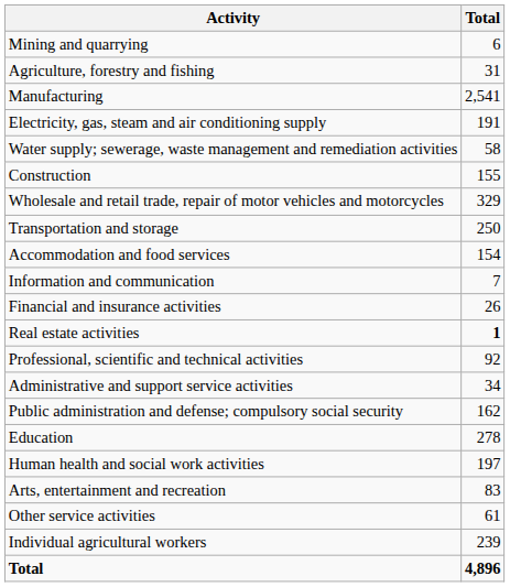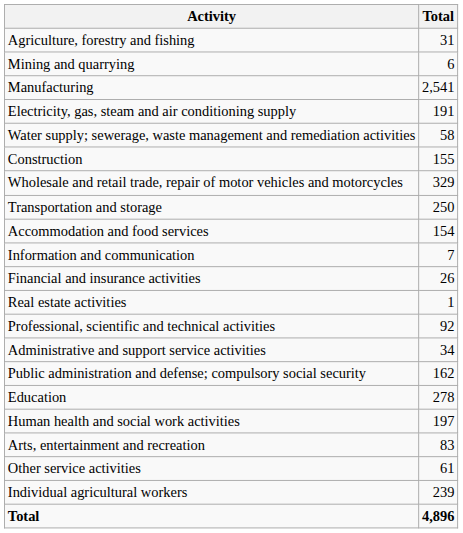 <table class="wikitable sortable" style="font-size:95%;">
 <tr>
 <th>Activity</th>
 <th>Total</th>
 </tr>
 <tr>
+<td>Agriculture, forestry and fishing</td>
+<td align="right">31</td>
+</tr>
+<tr>
 <td>Mining and quarrying</td>
 <td align="right">6</td>
-</tr>
-<tr>
-<td>Agriculture, forestry and fishing</td>
-<td align="right">31</td>
 </tr>
 <tr>
 <td>Manufacturing</td>
 <td align="right">2,541</td>
 </tr>
 <tr>
 <td>Electricity, gas, steam and air conditioning supply</td>
 <td align="right">191</td>
 </tr>
 <tr>
 <td>Water supply; sewerage, waste management and remediation activities</td>
 <td align="right">58</td>
 </tr>
 <tr>
 <td>Construction</td>
 <td align="right">155</td>
 </tr>
 <tr>
 <td>Wholesale and retail trade, repair of motor vehicles and motorcycles</td>
 <td align="right">329</td>
 </tr>
 <tr>
 <td>Transportation and storage</td>
 <td align="right">250</td>
 </tr>
 <tr>
 <td>Accommodation and food services</td>
 <td align="right">154</td>
 </tr>
 <tr>
 <td>Information and communication</td>
 <td align="right">7</td>
 </tr>
 <tr>
 <td>Financial and insurance activities</td>
 <td align="right">26</td>
 </tr>
 <tr>
 <td>Real estate activities</td>
-<td align="right"><strong>1</strong></td>
+<td align="right">1</td>
 </tr>
 <tr>
 <td>Professional, scientific and technical activities</td>
 <td align="right">92</td>
 </tr>
 <tr>
 <td>Administrative and support service activities</td>
 <td align="right">34</td>
 </tr>
 <tr>
 <td>Public administration and defense; compulsory social security</td>
 <td align="right">162</td>
 </tr>
 <tr>
 <td>Education</td>
 <td align="right">278</td>
 </tr>
 <tr>
 <td>Human health and social work activities</td>
 <td align="right">197</td>
 </tr>
 <tr>
 <td>Arts, entertainment and recreation</td>
 <td align="right">83</td>
 </tr>
 <tr>
 <td>Other service activities</td>
 <td align="right">61</td>
 </tr>
 <tr>
 <td>Individual agricultural workers</td>
 <td align="right">239</td>
 </tr>
 <tr class="sortbottom">
 <td><strong>Total</strong></td>
 <td align="right"><strong>4,896</strong></td>
 </tr>
 </table>
